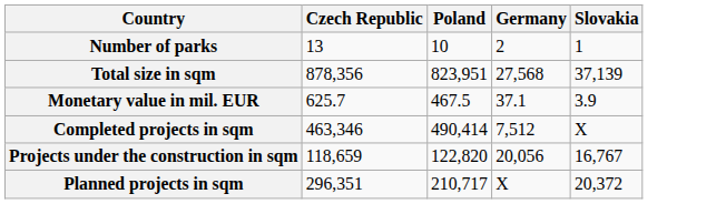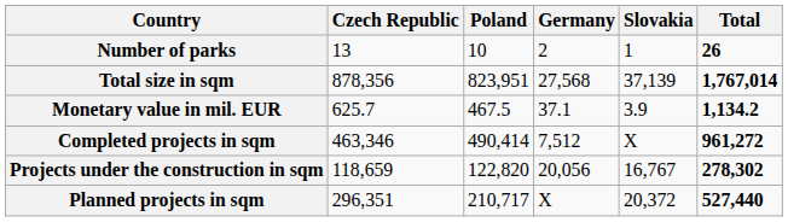 <table class="wikitable">
 <tr>
 <th>Country</th>
 <th>Czech Republic</th>
 <th>Poland</th>
 <th>Germany</th>
 <th>Slovakia</th>
+<th>Total</th>
 </tr>
 <tr>
 <th>Number of parks</th>
 <td>13</td>
 <td>10</td>
 <td>2</td>
 <td>1</td>
+<td><strong>26</strong></td>
 </tr>
 <tr>
 <th>Total size in sqm</th>
 <td>878,356</td>
 <td>823,951</td>
 <td>27,568</td>
 <td>37,139</td>
+<td><strong>1,767,014</strong></td>
 </tr>
 <tr>
 <th>Monetary value in mil. EUR</th>
 <td>625.7</td>
 <td>467.5</td>
 <td>37.1</td>
 <td>3.9</td>
+<td><strong>1,134.2</strong></td>
 </tr>
 <tr>
 <th>Completed projects in sqm</th>
 <td>463,346</td>
 <td>490,414</td>
 <td>7,512</td>
 <td>X</td>
+<td><strong>961,272</strong></td>
 </tr>
 <tr>
 <th>Projects under the construction in sqm</th>
 <td>118,659</td>
 <td>122,820</td>
 <td>20,056</td>
 <td>16,767</td>
+<td><strong>278,302</strong></td>
 </tr>
 <tr>
 <th>Planned projects in sqm</th>
 <td>296,351</td>
 <td>210,717</td>
 <td>X</td>
 <td>20,372</td>
+<td><strong>527,440</strong></td>
 </tr>
 </table>
